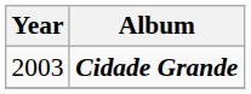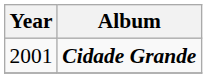 <table class="wikitable">
 <tr>
 <th>Year</th>
 <th>Album</th>
 </tr>
 <tr>
-<td>2003</td>
+<td>2001</td>
 <td><strong><em>Cidade Grande</em></strong> </td>
 </tr>
 <tr>
 </tr>
 </table>
